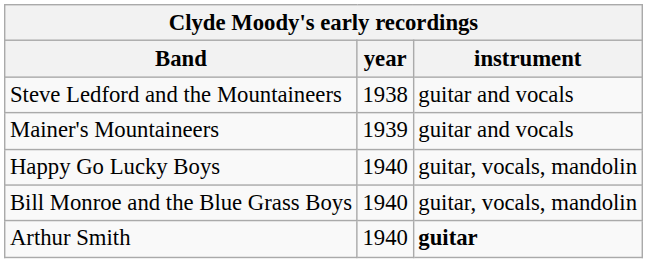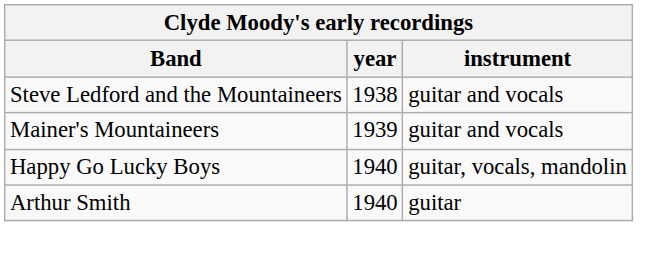 <table class="wikitable">
 <tr>
 <th colspan="3">Clyde Moody's early recordings</th>
 </tr>
 <tr>
 <th>Band</th>
 <th>year</th>
 <th>instrument</th>
 </tr>
 <tr>
 <td>Steve Ledford and the Mountaineers</td>
 <td>1938</td>
 <td>guitar and vocals</td>
 </tr>
 <tr>
 <td>Mainer's Mountaineers</td>
 <td>1939</td>
 <td>guitar and vocals</td>
 </tr>
 <tr>
 <td>Happy Go Lucky Boys</td>
 <td>1940</td>
 <td>guitar, vocals, mandolin</td>
 </tr>
 <tr>
-<td>Bill Monroe and the Blue Grass Boys</td>
-<td>1940</td>
-<td>guitar, vocals, mandolin</td>
-</tr>
-<tr>
 <td>Arthur Smith</td>
 <td>1940</td>
-<td><strong>guitar</strong></td>
+<td>guitar</td>
 </tr>
 </table>
